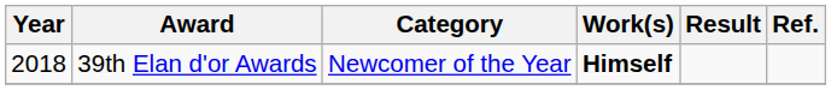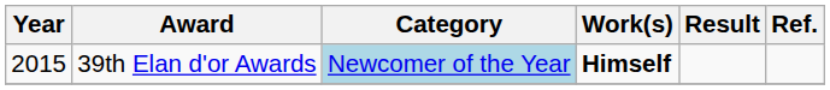 <table class="wikitable sortable">
 <tr>
 <th>Year</th>
 <th>Award</th>
 <th>Category</th>
 <th>Work(s)</th>
 <th>Result</th>
 <th class="unsortable">Ref.</th>
 </tr>
 <tr>
-<td>2018</td>
+<td>2015</td>
 <td>39th <a href='#'>Elan d'or Awards</a></td>
-<td><a href='#'>Newcomer of the Year</a></td>
+<td style="background: lightblue;"><a href='#'>Newcomer of the Year</a></td>
 <td><strong>Himself</strong></td>
 <td></td>
 <td></td>
 </tr>
 <tr>
 </tr>
 </table>
